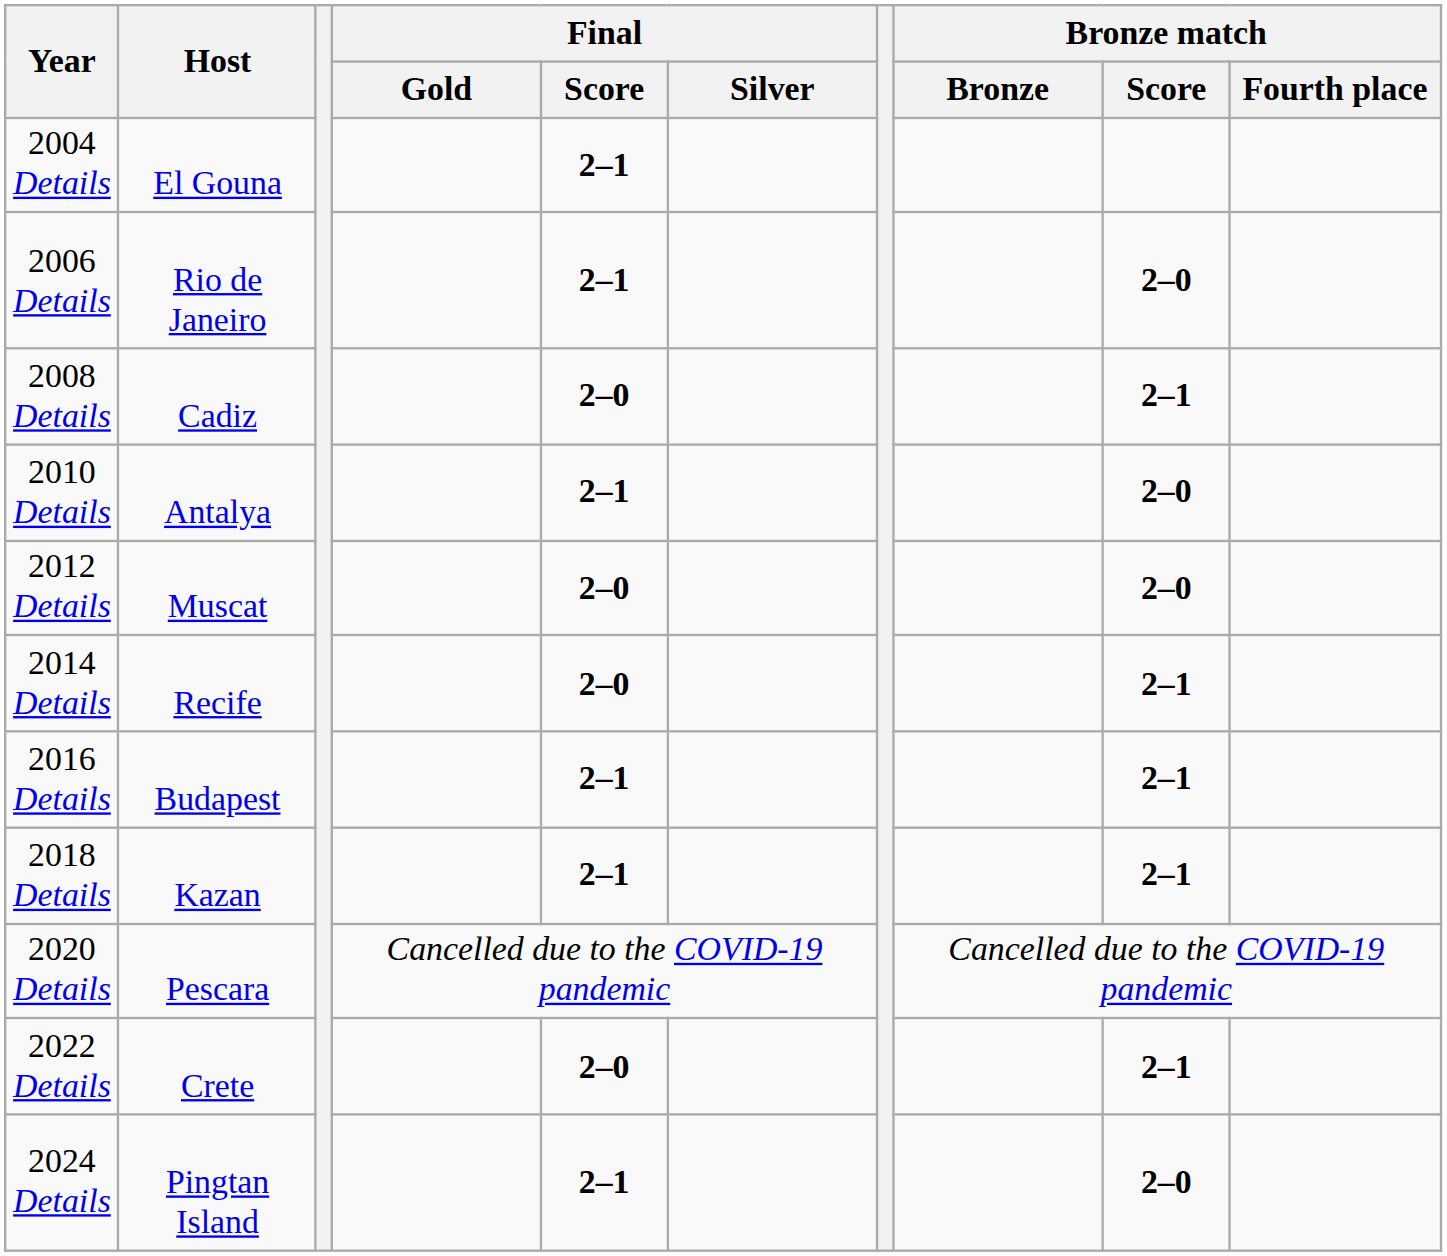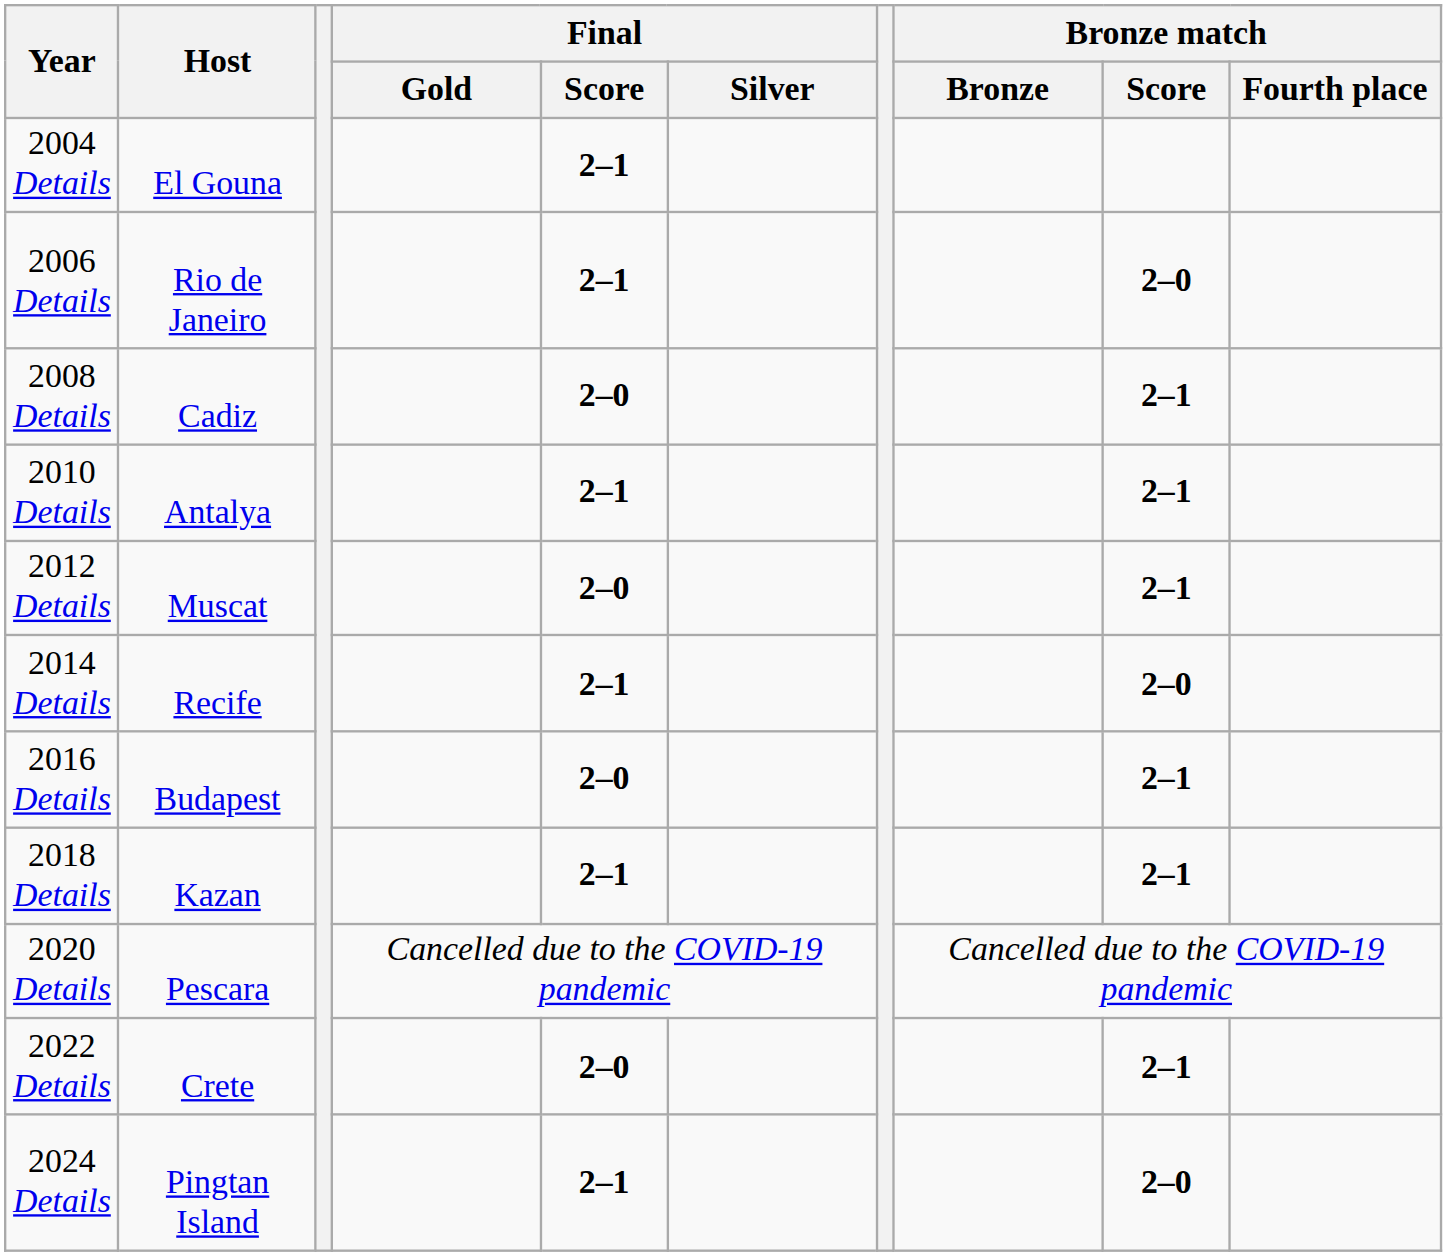 <table class="wikitable" style="font-size:90%; width: 98%; text-align: center;">
 <tr>
 <th rowspan=2 width=5%>Year</th>
 <th rowspan=2 width=14%>Host</th>
 <th rowspan="13" width="1%" bgcolor="ffffff"></th>
 <th colspan=3>Final</th>
 <th width=1% rowspan=13 bgcolor=ffffff></th>
 <th colspan=3>Bronze match</th>
 </tr>
 <tr bgcolor=#EFEFEF>
 <th width=15%>Gold</th>
 <th width=9%>Score</th>
 <th width=15%>Silver</th>
 <th width=15%>Bronze</th>
 <th width=9%>Score</th>
 <th width=15%>Fourth place</th>
 </tr>
 <tr>
 <td>2004 <br> <em><a href='#'>Details</a></em></td>
 <td><br><a href='#'>El Gouna</a></td>
 <td><strong></strong></td>
 <td><strong>2–1</strong></td>
 <td></td>
 <td></td>
 <td></td>
 <td></td>
 </tr>
 <tr>
 <td>2006 <br> <em><a href='#'>Details</a></em></td>
 <td><br><a href='#'>Rio de Janeiro</a></td>
 <td><strong></strong></td>
 <td><strong>2–1</strong></td>
 <td></td>
 <td></td>
 <td><strong>2–0</strong></td>
 <td></td>
 </tr>
 <tr>
 <td>2008 <br> <em><a href='#'>Details</a></em></td>
 <td><br><a href='#'>Cadiz</a></td>
 <td><strong></strong></td>
 <td><strong>2–0</strong></td>
 <td></td>
 <td></td>
 <td><strong>2–1</strong></td>
 <td></td>
 </tr>
 <tr>
 <td>2010 <br> <em><a href='#'>Details</a></em></td>
 <td><br><a href='#'>Antalya</a></td>
 <td><strong></strong></td>
 <td><strong>2–1</strong></td>
 <td></td>
 <td></td>
-<td><strong>2–0</strong></td>
+<td><strong>2–1</strong></td>
 <td></td>
 </tr>
 <tr>
 <td>2012 <br> <em><a href='#'>Details</a></em></td>
 <td><br><a href='#'>Muscat</a></td>
 <td><strong></strong></td>
 <td><strong>2–0</strong></td>
 <td></td>
 <td></td>
-<td><strong>2–0</strong></td>
+<td><strong>2–1</strong></td>
 <td></td>
 </tr>
 <tr>
 <td>2014 <br> <em><a href='#'>Details</a></em></td>
 <td><br><a href='#'>Recife</a></td>
 <td><strong></strong></td>
-<td><strong>2–0</strong></td>
+<td><strong>2–1</strong></td>
 <td></td>
 <td></td>
-<td><strong>2–1</strong></td>
+<td><strong>2–0</strong></td>
 <td></td>
 </tr>
 <tr>
 <td>2016 <br> <em><a href='#'>Details</a></em></td>
 <td><br><a href='#'>Budapest</a></td>
 <td><strong></strong></td>
-<td><strong>2–1</strong></td>
+<td><strong>2–0</strong></td>
 <td></td>
 <td></td>
 <td><strong>2–1</strong></td>
 <td></td>
 </tr>
 <tr>
 <td>2018 <br> <em><a href='#'>Details</a></em></td>
 <td><br><a href='#'>Kazan</a></td>
 <td><strong></strong></td>
 <td><strong>2–1</strong></td>
 <td></td>
 <td></td>
 <td><strong>2–1</strong></td>
 <td></td>
 </tr>
 <tr>
 <td>2020 <br> <em><a href='#'>Details</a></em></td>
 <td><br><a href='#'>Pescara</a></td>
 <td colspan=3><em>Cancelled due to the <a href='#'>COVID-19 pandemic</a></em></td>
 <td colspan=3><em>Cancelled due to the <a href='#'>COVID-19 pandemic</a></em></td>
 </tr>
 <tr>
 <td>2022 <br> <em><a href='#'>Details</a></em></td>
 <td><br><a href='#'>Crete</a></td>
 <td><strong></strong></td>
 <td><strong>2–0</strong></td>
 <td></td>
 <td></td>
 <td><strong>2–1</strong></td>
 <td></td>
 </tr>
 <tr>
 <td>2024 <br> <em><a href='#'>Details</a></em></td>
 <td><br><a href='#'>Pingtan Island</a></td>
 <td><strong></strong></td>
 <td><strong>2–1</strong></td>
 <td></td>
 <td></td>
 <td><strong>2–0</strong></td>
 <td></td>
 </tr>
 </table>
